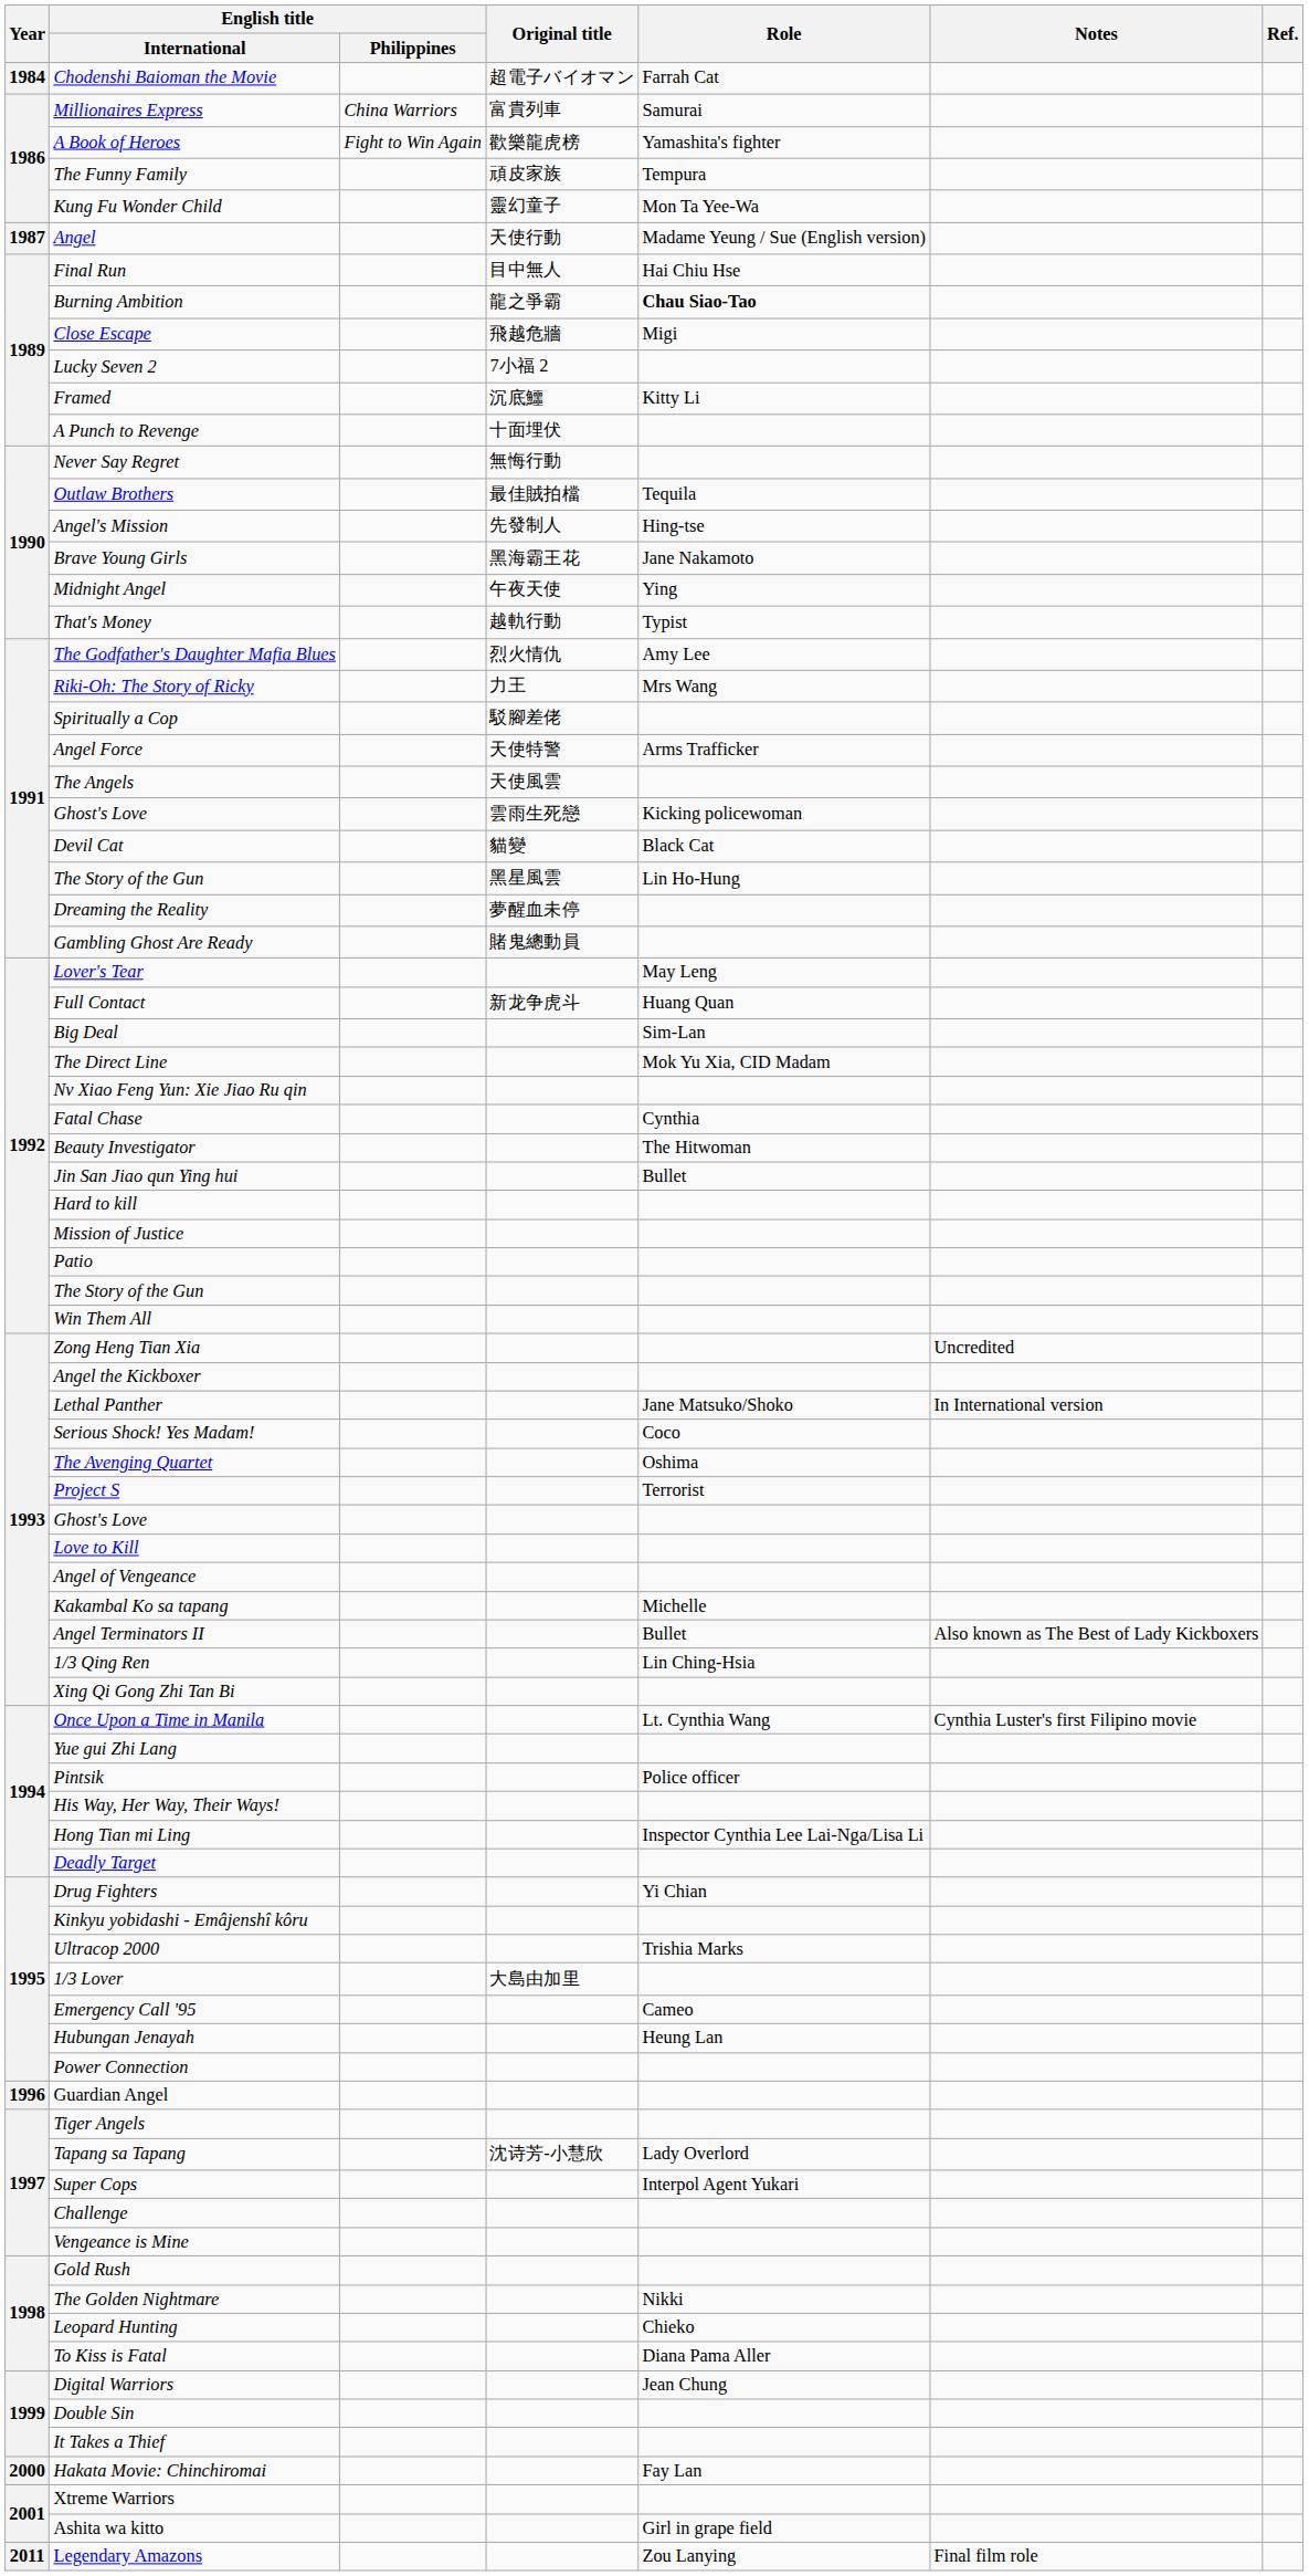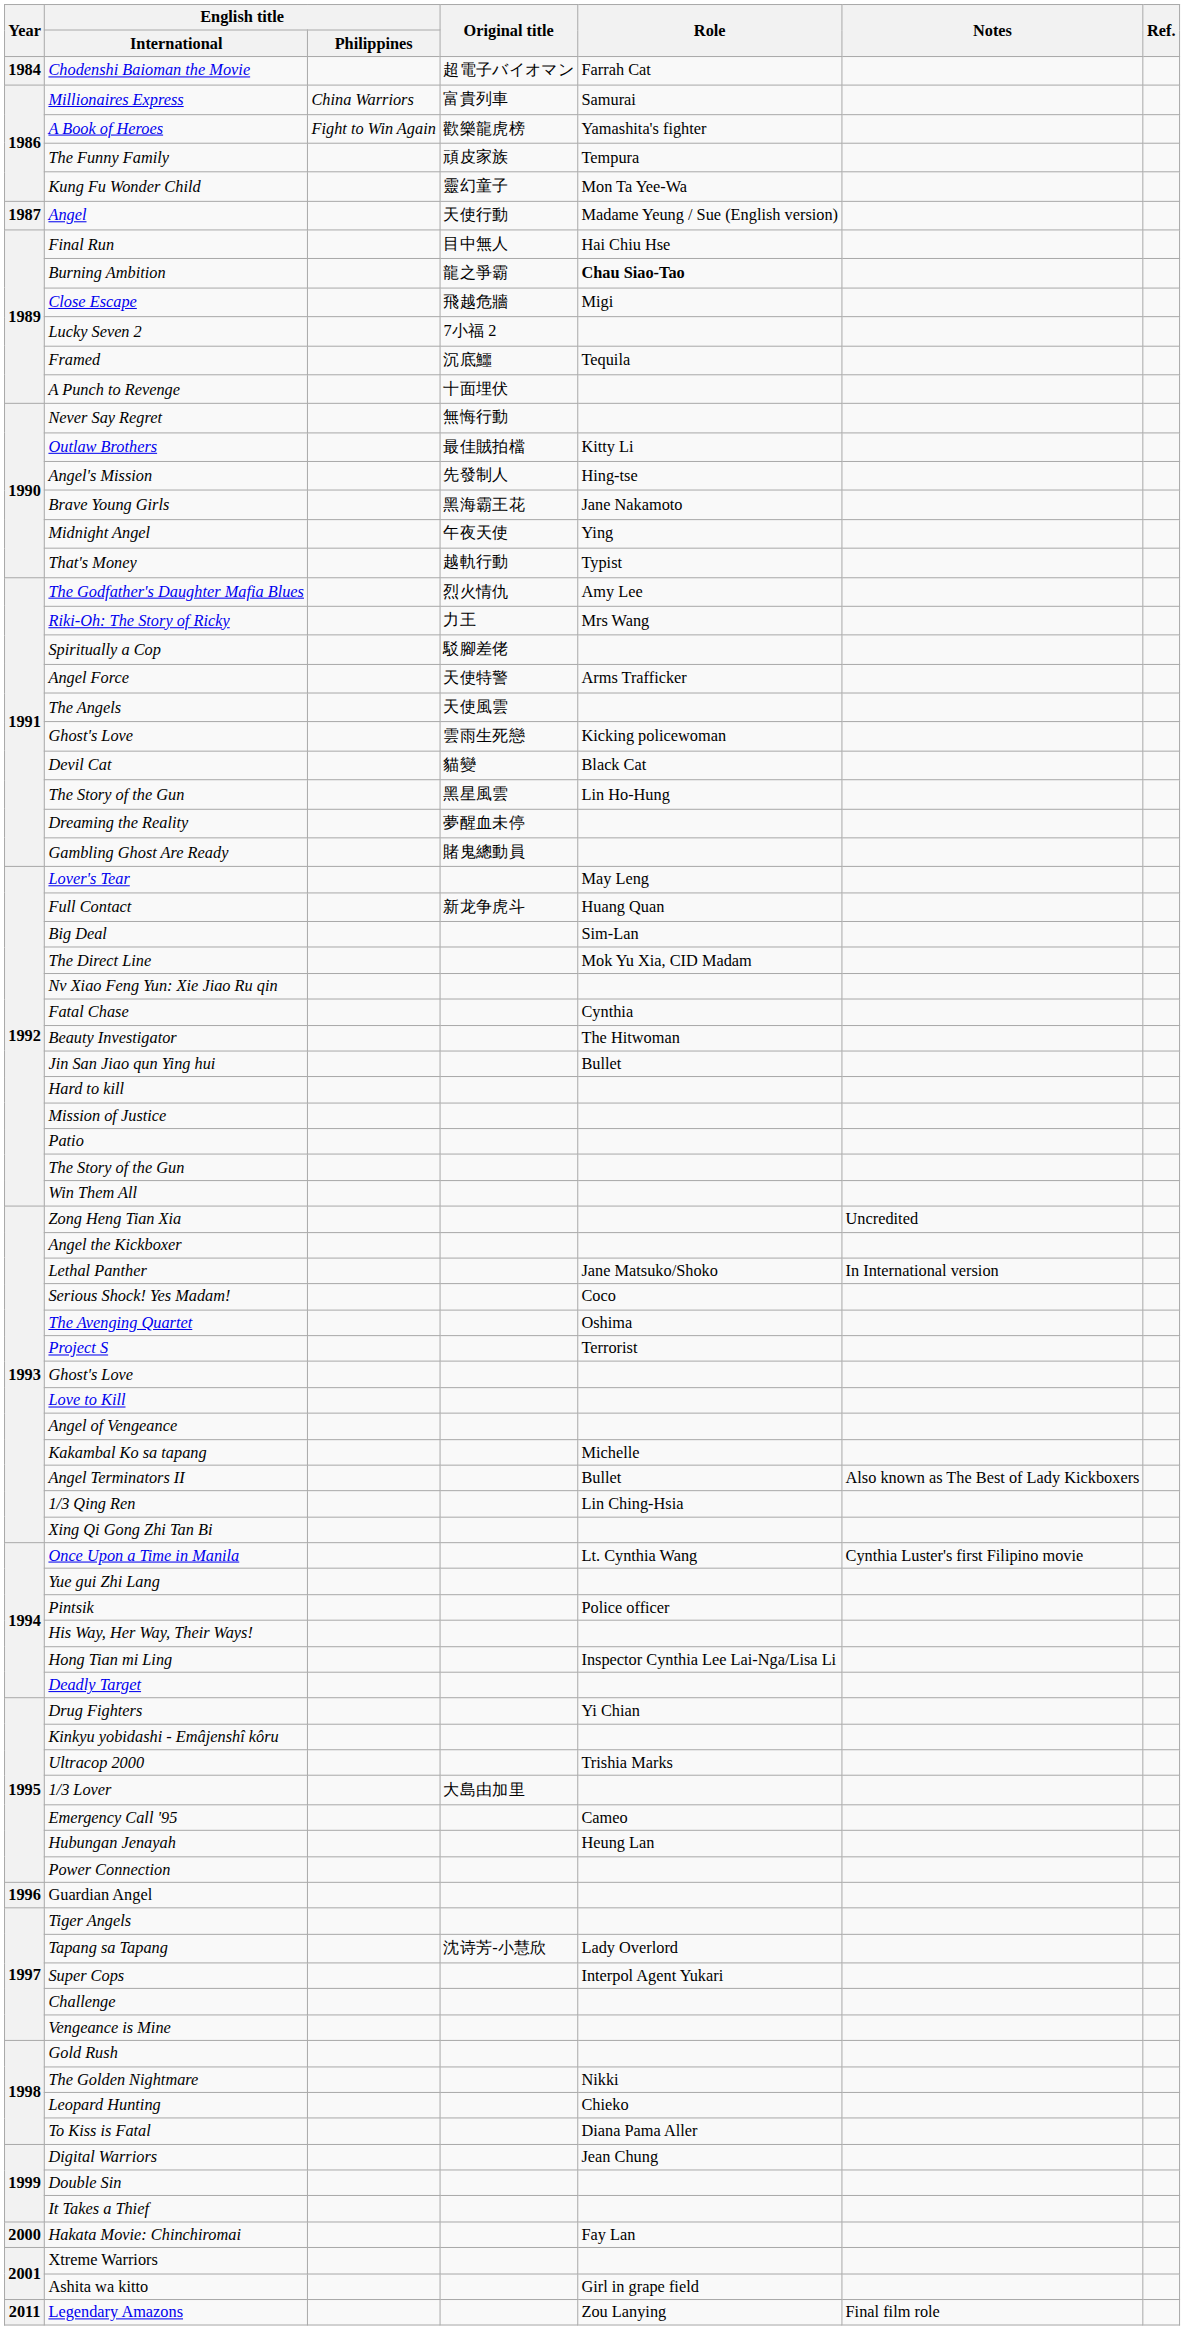 <table class="wikitable sortable">
 <tr>
 <th rowspan="2">Year</th>
 <th colspan="2">English title</th>
 <th rowspan="2">Original title</th>
 <th rowspan="2">Role</th>
 <th rowspan="2" class="unsortable">Notes</th>
 <th rowspan="2" class="unsortable">Ref.</th>
 </tr>
 <tr>
 <th>International</th>
 <th>Philippines</th>
 </tr>
 <tr>
 <th>1984</th>
 <td><em><a href='#'>Chodenshi Baioman the Movie</a></em></td>
 <td></td>
 <td>超電子バイオマン</td>
 <td>Farrah Cat</td>
 <td></td>
 <td></td>
 </tr>
 <tr>
 <th rowspan="4">1986</th>
 <td><em><a href='#'>Millionaires Express</a></em></td>
 <td><em>China Warriors</em></td>
 <td>富貴列車</td>
 <td>Samurai</td>
 <td></td>
 <td></td>
 </tr>
 <tr>
 <td><em><a href='#'>A Book of Heroes</a></em></td>
 <td><em>Fight to Win Again</em></td>
 <td>歡樂龍虎榜</td>
 <td>Yamashita's fighter</td>
 <td></td>
 <td></td>
 </tr>
 <tr>
 <td><em>The Funny Family</em></td>
 <td></td>
 <td>頑皮家族</td>
 <td>Tempura</td>
 <td></td>
 <td></td>
 </tr>
 <tr>
 <td><em>Kung Fu Wonder Child</em></td>
 <td></td>
 <td>靈幻童子</td>
 <td>Mon Ta Yee-Wa</td>
 <td></td>
 <td></td>
 </tr>
 <tr>
 <th>1987</th>
 <td><em><a href='#'>Angel</a></em></td>
 <td></td>
 <td>天使行動</td>
 <td>Madame Yeung / Sue (English version)</td>
 <td></td>
 <td></td>
 </tr>
 <tr>
 <th rowspan="6">1989</th>
 <td><em>Final Run</em></td>
 <td></td>
 <td>目中無人</td>
 <td>Hai Chiu Hse</td>
 <td></td>
 <td></td>
 </tr>
 <tr>
 <td><em>Burning Ambition</em></td>
 <td></td>
 <td>龍之爭霸</td>
 <td><strong>Chau Siao-Tao</strong></td>
 <td></td>
 <td></td>
 </tr>
 <tr>
 <td><em><a href='#'>Close Escape</a></em></td>
 <td></td>
 <td>飛越危牆</td>
 <td>Migi</td>
 <td></td>
 <td></td>
 </tr>
 <tr>
 <td><em>Lucky Seven 2</em></td>
 <td></td>
 <td>7小福 2</td>
 <td></td>
 <td></td>
 <td></td>
 </tr>
 <tr>
 <td><em>Framed</em></td>
 <td></td>
 <td>沉底鱷</td>
-<td>Kitty Li</td>
+<td>Tequila</td>
 <td></td>
 <td></td>
 </tr>
 <tr>
 <td><em>A Punch to Revenge</em></td>
 <td></td>
 <td>十面埋伏</td>
 <td></td>
 <td></td>
 <td></td>
 </tr>
 <tr>
 <th rowspan="6">1990</th>
 <td><em>Never Say Regret</em></td>
 <td></td>
 <td>無悔行動</td>
 <td></td>
 <td></td>
 <td></td>
 </tr>
 <tr>
 <td><em><a href='#'>Outlaw Brothers</a></em></td>
 <td></td>
 <td>最佳賊拍檔</td>
-<td>Tequila</td>
+<td>Kitty Li</td>
 <td></td>
 <td></td>
 </tr>
 <tr>
 <td><em>Angel's Mission</em></td>
 <td></td>
 <td>先發制人</td>
 <td>Hing-tse</td>
 <td></td>
 <td></td>
 </tr>
 <tr>
 <td><em>Brave Young Girls</em></td>
 <td></td>
 <td>黑海霸王花</td>
 <td>Jane Nakamoto</td>
 <td></td>
 <td></td>
 </tr>
 <tr>
 <td><em>Midnight Angel</em></td>
 <td></td>
 <td>午夜天使</td>
 <td>Ying</td>
 <td></td>
 <td></td>
 </tr>
 <tr>
 <td><em>That's Money</em></td>
 <td></td>
 <td>越軌行動</td>
 <td>Typist</td>
 <td></td>
 <td></td>
 </tr>
 <tr>
 <th rowspan="10">1991</th>
 <td><em><a href='#'>The Godfather's Daughter Mafia Blues</a></em></td>
 <td></td>
 <td>烈火情仇</td>
 <td>Amy Lee</td>
 <td></td>
 <td></td>
 </tr>
 <tr>
 <td><em><a href='#'>Riki-Oh: The Story of Ricky</a></em></td>
 <td></td>
 <td>力王</td>
 <td>Mrs Wang</td>
 <td></td>
 <td></td>
 </tr>
 <tr>
 <td><em>Spiritually a Cop</em></td>
 <td></td>
 <td>駁腳差佬</td>
 <td></td>
 <td></td>
 <td></td>
 </tr>
 <tr>
 <td><em>Angel Force</em></td>
 <td></td>
 <td>天使特警</td>
 <td>Arms Trafficker</td>
 <td></td>
 <td></td>
 </tr>
 <tr>
 <td><em>The Angels</em></td>
 <td></td>
 <td>天使風雲</td>
 <td></td>
 <td></td>
 <td></td>
 </tr>
 <tr>
 <td><em>Ghost's Love</em></td>
 <td></td>
 <td>雲雨生死戀</td>
 <td>Kicking policewoman</td>
 <td></td>
 <td></td>
 </tr>
 <tr>
 <td><em>Devil Cat</em></td>
 <td></td>
 <td>貓變</td>
 <td>Black Cat</td>
 <td></td>
 <td></td>
 </tr>
 <tr>
 <td><em>The Story of the Gun</em></td>
 <td></td>
 <td>黑星風雲</td>
 <td>Lin Ho-Hung</td>
 <td></td>
 <td></td>
 </tr>
 <tr>
 <td><em>Dreaming the Reality</em></td>
 <td></td>
 <td>夢醒血未停</td>
 <td></td>
 <td></td>
 <td></td>
 </tr>
 <tr>
 <td><em>Gambling Ghost Are Ready</em></td>
 <td></td>
 <td>賭鬼總動員</td>
 <td></td>
 <td></td>
 <td></td>
 </tr>
 <tr>
 <th rowspan="13">1992</th>
 <td><em><a href='#'>Lover's Tear</a></em></td>
 <td></td>
 <td></td>
 <td>May Leng</td>
 <td></td>
 <td></td>
 </tr>
 <tr>
 <td><em>Full Contact</em></td>
 <td></td>
 <td>新龙争虎斗</td>
 <td>Huang Quan</td>
 <td></td>
 <td></td>
 </tr>
 <tr>
 <td><em>Big Deal</em></td>
 <td></td>
 <td></td>
 <td>Sim-Lan</td>
 <td></td>
 <td></td>
 </tr>
 <tr>
 <td><em>The Direct Line</em></td>
 <td></td>
 <td></td>
 <td>Mok Yu Xia, CID Madam</td>
 <td></td>
 <td></td>
 </tr>
 <tr>
 <td><em>Nv Xiao Feng Yun: Xie Jiao Ru qin</em></td>
 <td></td>
 <td></td>
 <td></td>
 <td></td>
 <td></td>
 </tr>
 <tr>
 <td><em>Fatal Chase</em></td>
 <td></td>
 <td></td>
 <td>Cynthia</td>
 <td></td>
 <td></td>
 </tr>
 <tr>
 <td><em>Beauty Investigator</em></td>
 <td></td>
 <td></td>
 <td>The Hitwoman</td>
 <td></td>
 <td></td>
 </tr>
 <tr>
 <td><em>Jin San Jiao qun Ying hui</em></td>
 <td></td>
 <td></td>
 <td>Bullet</td>
 <td></td>
 <td></td>
 </tr>
 <tr>
 <td><em>Hard to kill</em></td>
 <td></td>
 <td></td>
 <td></td>
 <td></td>
 <td></td>
 </tr>
 <tr>
 <td><em>Mission of Justice</em></td>
 <td></td>
 <td></td>
 <td></td>
 <td></td>
 <td></td>
 </tr>
 <tr>
 <td><em>Patio</em></td>
 <td></td>
 <td></td>
 <td></td>
 <td></td>
 <td></td>
 </tr>
 <tr>
 <td><em>The Story of the Gun</em></td>
 <td></td>
 <td></td>
 <td></td>
 <td></td>
 <td></td>
 </tr>
 <tr>
 <td><em>Win Them All</em></td>
 <td></td>
 <td></td>
 <td></td>
 <td></td>
 <td></td>
 </tr>
 <tr>
 <th rowspan="13">1993</th>
 <td><em>Zong Heng Tian Xia</em></td>
 <td></td>
 <td></td>
 <td></td>
 <td>Uncredited</td>
 <td></td>
 </tr>
 <tr>
 <td><em>Angel the Kickboxer</em></td>
 <td></td>
 <td></td>
 <td></td>
 <td></td>
 <td></td>
 </tr>
 <tr>
 <td><em>Lethal Panther</em></td>
 <td></td>
 <td></td>
 <td>Jane Matsuko/Shoko</td>
 <td>In International version</td>
 <td></td>
 </tr>
 <tr>
 <td><em>Serious Shock! Yes Madam!</em></td>
 <td></td>
 <td></td>
 <td>Coco</td>
 <td></td>
 <td></td>
 </tr>
 <tr>
 <td><em><a href='#'>The Avenging Quartet</a></em></td>
 <td></td>
 <td></td>
 <td>Oshima</td>
 <td></td>
 <td></td>
 </tr>
 <tr>
 <td><em><a href='#'>Project S</a></em></td>
 <td></td>
 <td></td>
 <td>Terrorist</td>
 <td></td>
 <td></td>
 </tr>
 <tr>
 <td><em>Ghost's Love</em></td>
 <td></td>
 <td></td>
 <td></td>
 <td></td>
 <td></td>
 </tr>
 <tr>
 <td><em><a href='#'>Love to Kill</a></em></td>
 <td></td>
 <td></td>
 <td></td>
 <td></td>
 <td></td>
 </tr>
 <tr>
 <td><em>Angel of Vengeance</em></td>
 <td></td>
 <td></td>
 <td></td>
 <td></td>
 <td></td>
 </tr>
 <tr>
 <td><em>Kakambal Ko sa tapang</em></td>
 <td></td>
 <td></td>
 <td>Michelle</td>
 <td></td>
 <td></td>
 </tr>
 <tr>
 <td><em>Angel Terminators II</em></td>
 <td></td>
 <td></td>
 <td>Bullet</td>
 <td>Also known as The Best of Lady Kickboxers</td>
 <td></td>
 </tr>
 <tr>
 <td><em>1/3 Qing Ren</em></td>
 <td></td>
 <td></td>
 <td>Lin Ching-Hsia</td>
 <td></td>
 <td></td>
 </tr>
 <tr>
 <td><em>Xing Qi Gong Zhi Tan Bi</em></td>
 <td></td>
 <td></td>
 <td></td>
 <td></td>
 <td></td>
 </tr>
 <tr>
 <th rowspan="6">1994</th>
 <td><em><a href='#'>Once Upon a Time in Manila</a></em></td>
 <td></td>
 <td></td>
 <td>Lt. Cynthia Wang</td>
 <td>Cynthia Luster's first Filipino movie</td>
 <td></td>
 </tr>
 <tr>
 <td><em>Yue gui Zhi Lang</em></td>
 <td></td>
 <td></td>
 <td></td>
 <td></td>
 <td></td>
 </tr>
 <tr>
 <td><em>Pintsik</em></td>
 <td></td>
 <td></td>
 <td>Police officer</td>
 <td></td>
 <td></td>
 </tr>
 <tr>
 <td><em>His Way, Her Way, Their Ways!</em></td>
 <td></td>
 <td></td>
 <td></td>
 <td></td>
 <td></td>
 </tr>
 <tr>
 <td><em>Hong Tian mi Ling</em></td>
 <td></td>
 <td></td>
 <td>Inspector Cynthia Lee Lai-Nga/Lisa Li</td>
 <td></td>
 <td></td>
 </tr>
 <tr>
 <td><em><a href='#'>Deadly Target</a></em></td>
 <td></td>
 <td></td>
 <td></td>
 <td></td>
 <td></td>
 </tr>
 <tr>
 <th rowspan="7">1995</th>
 <td><em>Drug Fighters</em></td>
 <td></td>
 <td></td>
 <td>Yi Chian</td>
 <td></td>
 <td></td>
 </tr>
 <tr>
 <td><em>Kinkyu yobidashi - Emâjenshî kôru</em></td>
 <td></td>
 <td></td>
 <td></td>
 <td></td>
 <td></td>
 </tr>
 <tr>
 <td><em>Ultracop 2000</em></td>
 <td></td>
 <td></td>
 <td>Trishia Marks</td>
 <td></td>
 <td></td>
 </tr>
 <tr>
 <td><em>1/3 Lover</em></td>
 <td></td>
 <td>大島由加里</td>
 <td></td>
 <td></td>
 <td></td>
 </tr>
 <tr>
 <td><em>Emergency Call '95</em></td>
 <td></td>
 <td></td>
 <td>Cameo</td>
 <td></td>
 <td></td>
 </tr>
 <tr>
 <td><em>Hubungan Jenayah</em></td>
 <td></td>
 <td></td>
 <td>Heung Lan</td>
 <td></td>
 <td></td>
 </tr>
 <tr>
 <td><em>Power Connection</em></td>
 <td></td>
 <td></td>
 <td></td>
 <td></td>
 <td></td>
 </tr>
 <tr>
 <th rowspan="1">1996</th>
 <td>Guardian Angel</td>
 <td></td>
 <td></td>
 <td></td>
 <td></td>
 <td></td>
 </tr>
 <tr>
 <th rowspan="5">1997</th>
 <td><em>Tiger Angels</em></td>
 <td></td>
 <td></td>
 <td></td>
 <td></td>
 <td></td>
 </tr>
 <tr>
 <td><em>Tapang sa Tapang</em></td>
 <td></td>
 <td>沈诗芳-小慧欣</td>
 <td>Lady Overlord</td>
 <td></td>
 <td></td>
 </tr>
 <tr>
 <td><em>Super Cops</em></td>
 <td></td>
 <td></td>
 <td>Interpol Agent Yukari</td>
 <td></td>
 <td></td>
 </tr>
 <tr>
 <td><em>Challenge</em></td>
 <td></td>
 <td></td>
 <td></td>
 <td></td>
 <td></td>
 </tr>
 <tr>
 <td><em>Vengeance is Mine</em></td>
 <td></td>
 <td></td>
 <td></td>
 <td></td>
 <td></td>
 </tr>
 <tr>
 <th rowspan="4">1998</th>
 <td><em>Gold Rush</em></td>
 <td></td>
 <td></td>
 <td></td>
 <td></td>
 <td></td>
 </tr>
 <tr>
 <td><em>The Golden Nightmare</em></td>
 <td></td>
 <td></td>
 <td>Nikki</td>
 <td></td>
 <td></td>
 </tr>
 <tr>
 <td><em>Leopard Hunting</em></td>
 <td></td>
 <td></td>
 <td>Chieko</td>
 <td></td>
 <td></td>
 </tr>
 <tr>
 <td><em>To Kiss is Fatal</em></td>
 <td></td>
 <td></td>
 <td>Diana Pama Aller</td>
 <td></td>
 <td></td>
 </tr>
 <tr>
 <th rowspan="3">1999</th>
 <td><em>Digital Warriors</em></td>
 <td></td>
 <td></td>
 <td>Jean Chung</td>
 <td></td>
 <td></td>
 </tr>
 <tr>
 <td><em>Double Sin</em></td>
 <td></td>
 <td></td>
 <td></td>
 <td></td>
 <td></td>
 </tr>
 <tr>
 <td><em>It Takes a Thief</em></td>
 <td></td>
 <td></td>
 <td></td>
 <td></td>
 <td></td>
 </tr>
 <tr>
 <th rowspan="1">2000</th>
 <td><em>Hakata Movie: Chinchiromai</td>
 <td></td>
 <td></td>
 <td>Fay Lan</td>
 <td></td>
 <td></td>
 </tr>
 <tr>
 <th rowspan="2">2001</th>
 <td></em>Xtreme Warriors<em></td>
 <td></td>
 <td></td>
 <td></td>
 <td></td>
 <td></td>
 </tr>
 <tr>
 <td></em>Ashita wa kitto<em></td>
 <td></td>
 <td></td>
 <td>Girl in grape field</td>
 <td></td>
 <td></td>
 </tr>
 <tr>
 <th rowspan="1">2011</th>
 <td></em><a href='#'>Legendary Amazons</a><em></td>
 <td></td>
 <td></td>
 <td>Zou Lanying</td>
 <td>Final film role</td>
 <td></td>
 </tr>
 </table>
